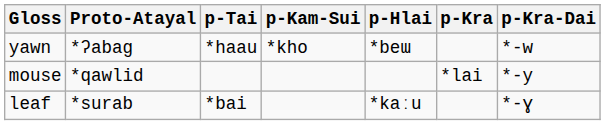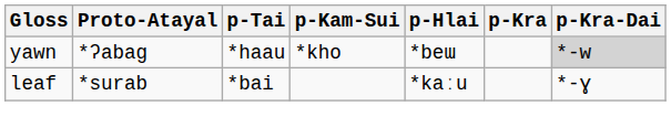 <table class="wikitable">
 <tr>
 <th>Gloss</th>
 <th>Proto-Atayal</th>
 <th>p-Tai</th>
 <th>p-Kam-Sui</th>
 <th>p-Hlai</th>
 <th>p-Kra</th>
 <th>p-Kra-Dai</th>
 </tr>
 <tr>
 <td>yawn</td>
 <td>*ʔabag</td>
 <td>*haau</td>
 <td>*kho</td>
 <td>*beɯ</td>
 <td></td>
-<td>*-w</td>
-</tr>
-<tr>
-<td>mouse</td>
-<td>*qawlid</td>
-<td></td>
-<td></td>
-<td></td>
-<td>*lai</td>
-<td>*-y</td>
+<td style="background: lightgrey;">*-w</td>
 </tr>
 <tr>
 <td>leaf</td>
 <td>*surab</td>
 <td>*bai</td>
 <td></td>
 <td>*kaːu</td>
 <td></td>
 <td>*-ɣ</td>
 </tr>
 </table>
